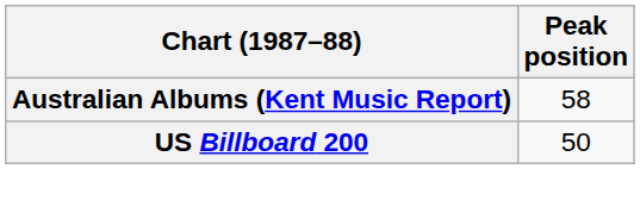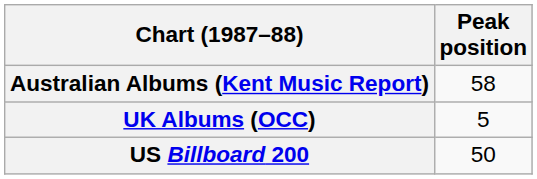 <table class="wikitable plainrowheaders">
 <tr>
 <th scope="col">Chart (1987–88)</th>
 <th>Peak<br>position</th>
 </tr>
 <tr>
 <th scope="row">Australian Albums (<a href='#'>Kent Music Report</a>)</th>
 <td style="text-align:center;">58</td>
 </tr>
 <tr>
+<th scope="row"><a href='#'>UK Albums</a> (<a href='#'>OCC</a>)</th>
+<td style="text-align:center;">5</td>
+</tr>
+<tr>
 <th scope="row">US <a href='#'><em>Billboard</em> 200</a></th>
 <td style="text-align:center;">50</td>
 </tr>
 </table>
